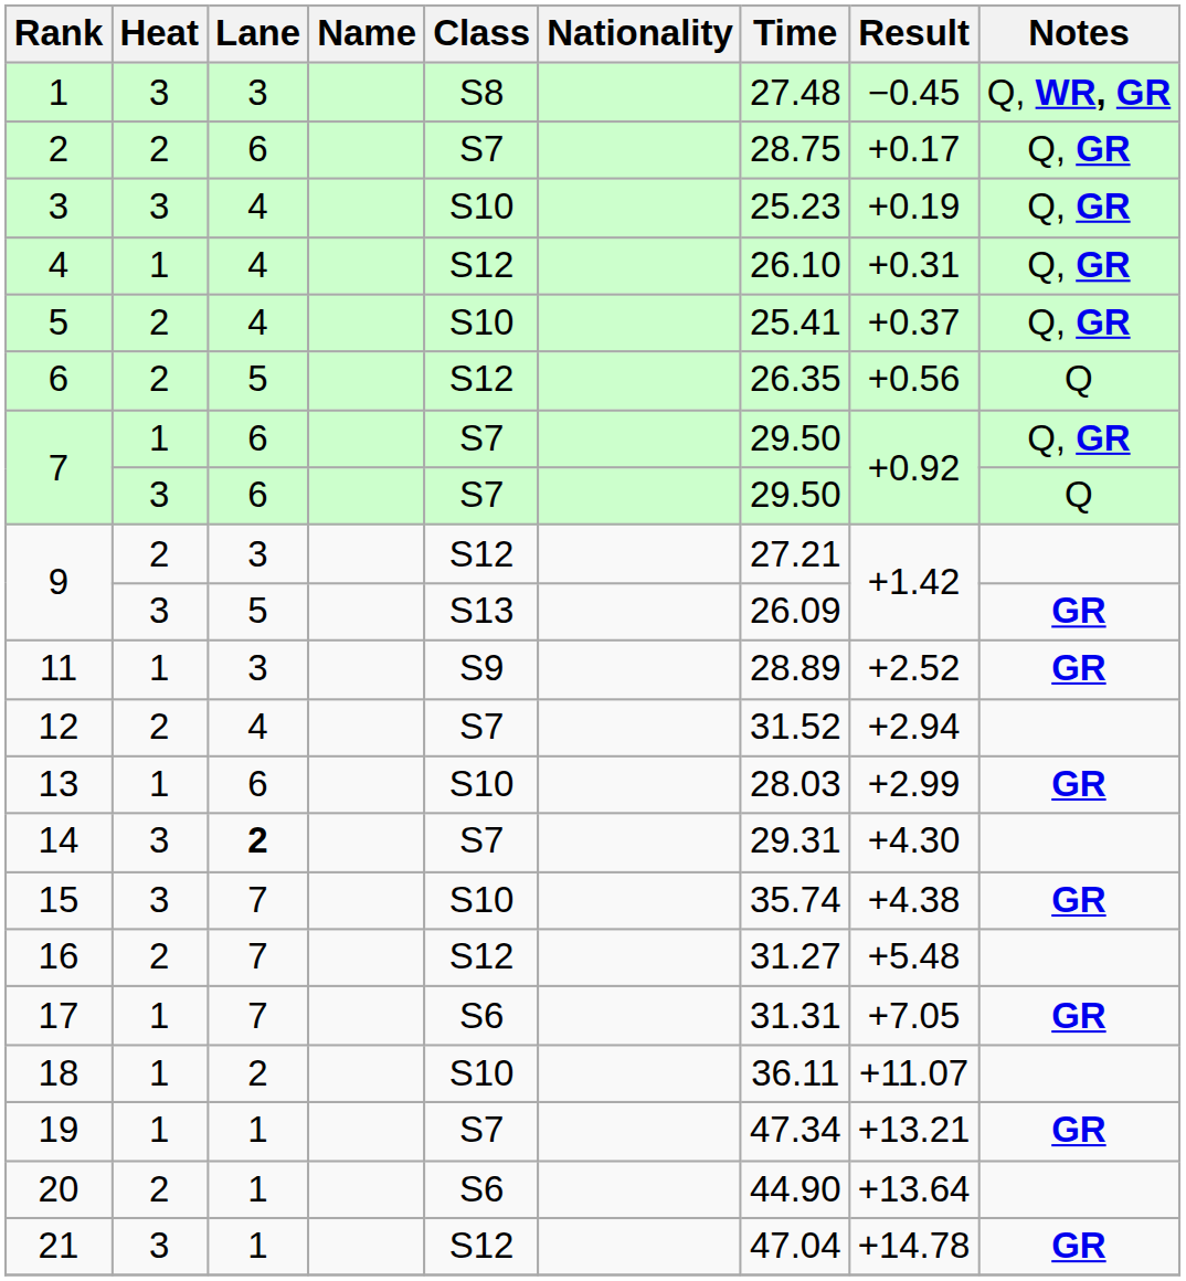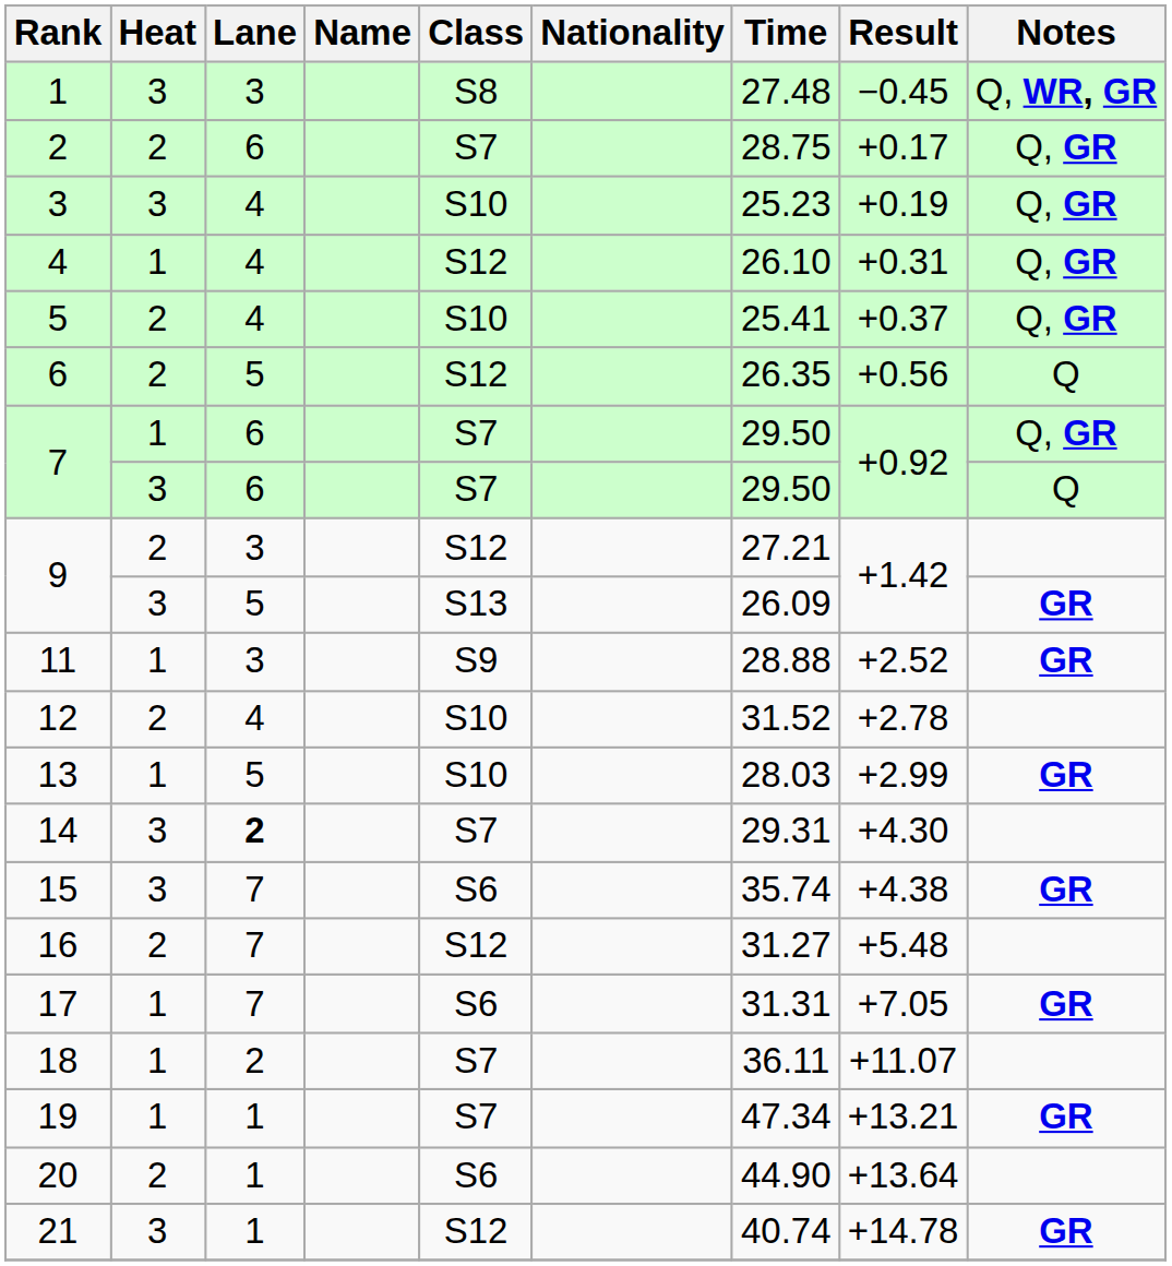 <table class="wikitable sortable" style="text-align:center">
 <tr>
 <th>Rank</th>
 <th>Heat</th>
 <th>Lane</th>
 <th>Name</th>
 <th>Class</th>
 <th>Nationality</th>
 <th>Time</th>
 <th>Result</th>
 <th>Notes</th>
 </tr>
 <tr bgcolor="ccffcc">
 <td>1</td>
 <td>3</td>
 <td>3</td>
 <td align=left></td>
 <td>S8</td>
 <td align=left></td>
 <td>27.48</td>
 <td>−0.45</td>
 <td>Q, <strong> <a href='#'>WR</a>, <a href='#'>GR</a></strong></td>
 </tr>
 <tr bgcolor="ccffcc">
 <td>2</td>
 <td>2</td>
 <td>6</td>
 <td align=left></td>
 <td>S7</td>
 <td align=left></td>
 <td>28.75</td>
 <td>+0.17</td>
 <td>Q, <strong> <a href='#'>GR</a></strong></td>
 </tr>
 <tr bgcolor="ccffcc">
 <td>3</td>
 <td>3</td>
 <td>4</td>
 <td align=left></td>
 <td>S10</td>
 <td align=left></td>
 <td>25.23</td>
 <td>+0.19</td>
 <td>Q, <strong> <a href='#'>GR</a></strong></td>
 </tr>
 <tr bgcolor="ccffcc">
 <td>4</td>
 <td>1</td>
 <td>4</td>
 <td align=left></td>
 <td>S12</td>
 <td align=left></td>
 <td>26.10</td>
 <td>+0.31</td>
 <td>Q, <strong> <a href='#'>GR</a></strong></td>
 </tr>
 <tr bgcolor="ccffcc">
 <td>5</td>
 <td>2</td>
 <td>4</td>
 <td align=left></td>
 <td>S10</td>
 <td align=left></td>
 <td>25.41</td>
 <td>+0.37</td>
 <td>Q, <strong> <a href='#'>GR</a></strong></td>
 </tr>
 <tr bgcolor="ccffcc">
 <td>6</td>
 <td>2</td>
 <td>5</td>
 <td align=left></td>
 <td>S12</td>
 <td align=left></td>
 <td>26.35</td>
 <td>+0.56</td>
 <td>Q</td>
 </tr>
 <tr bgcolor="ccffcc">
 <td rowspan=2>7</td>
 <td>1</td>
 <td>6</td>
 <td align=left></td>
 <td>S7</td>
 <td align=left></td>
 <td>29.50</td>
 <td rowspan=2>+0.92</td>
 <td>Q, <strong> <a href='#'>GR</a></strong></td>
 </tr>
 <tr bgcolor="ccffcc">
 <td>3</td>
 <td>6</td>
 <td align=left></td>
 <td>S7</td>
 <td align=left></td>
 <td>29.50</td>
 <td>Q</td>
 </tr>
 <tr>
 <td rowspan=2>9</td>
 <td>2</td>
 <td>3</td>
 <td align=left></td>
 <td>S12</td>
 <td align=left></td>
 <td>27.21</td>
 <td rowspan=2>+1.42</td>
 <td></td>
 </tr>
 <tr>
 <td>3</td>
 <td>5</td>
 <td align=left></td>
 <td>S13</td>
 <td align=left></td>
 <td>26.09</td>
 <td><strong> <a href='#'>GR</a></strong></td>
 </tr>
 <tr>
 <td>11</td>
 <td>1</td>
 <td>3</td>
 <td align=left></td>
 <td>S9</td>
 <td align=left></td>
-<td>28.89</td>
+<td>28.88</td>
 <td>+2.52</td>
 <td><strong> <a href='#'>GR</a></strong></td>
 </tr>
 <tr>
 <td>12</td>
 <td>2</td>
 <td>4</td>
 <td align=left></td>
-<td>S7</td>
+<td>S10</td>
 <td align=left></td>
 <td>31.52</td>
-<td>+2.94</td>
+<td>+2.78</td>
 <td></td>
 </tr>
 <tr>
 <td>13</td>
 <td>1</td>
-<td>6</td>
+<td>5</td>
 <td align=left></td>
 <td>S10</td>
 <td align=left></td>
 <td>28.03</td>
 <td>+2.99</td>
 <td><strong> <a href='#'>GR</a></strong></td>
 </tr>
 <tr>
 <td>14</td>
 <td>3</td>
 <td><strong>2</strong></td>
 <td align=left></td>
 <td>S7</td>
 <td align=left></td>
 <td>29.31</td>
 <td>+4.30</td>
 <td></td>
 </tr>
 <tr>
 <td>15</td>
 <td>3</td>
 <td>7</td>
 <td align=left></td>
-<td>S10</td>
+<td>S6</td>
 <td align=left></td>
 <td>35.74</td>
 <td>+4.38</td>
 <td><strong> <a href='#'>GR</a></strong></td>
 </tr>
 <tr>
 <td>16</td>
 <td>2</td>
 <td>7</td>
 <td align=left></td>
 <td>S12</td>
 <td align=left></td>
 <td>31.27</td>
 <td>+5.48</td>
 <td></td>
 </tr>
 <tr>
 <td>17</td>
 <td>1</td>
 <td>7</td>
 <td align=left></td>
 <td>S6</td>
 <td align=left></td>
 <td>31.31</td>
 <td>+7.05</td>
 <td><strong> <a href='#'>GR</a></strong></td>
 </tr>
 <tr>
 <td>18</td>
 <td>1</td>
 <td>2</td>
 <td align=left></td>
-<td>S10</td>
+<td>S7</td>
 <td align=left></td>
 <td>36.11</td>
 <td>+11.07</td>
 <td></td>
 </tr>
 <tr>
 <td>19</td>
 <td>1</td>
 <td>1</td>
 <td align=left></td>
 <td>S7</td>
 <td align=left></td>
 <td>47.34</td>
 <td>+13.21</td>
 <td><strong> <a href='#'>GR</a></strong></td>
 </tr>
 <tr>
 <td>20</td>
 <td>2</td>
 <td>1</td>
 <td align=left></td>
 <td>S6</td>
 <td align=left></td>
 <td>44.90</td>
 <td>+13.64</td>
 <td></td>
 </tr>
 <tr>
 <td>21</td>
 <td>3</td>
 <td>1</td>
 <td align=left></td>
 <td>S12</td>
 <td align=left></td>
-<td>47.04</td>
+<td>40.74</td>
 <td>+14.78</td>
 <td><strong> <a href='#'>GR</a></strong></td>
 </tr>
 <tr>
 </tr>
 </table>
